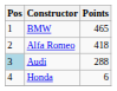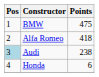 <table class="wikitable"   style="font-size:   85%;">
 <tr>
 <th>Pos</th>
 <th>Constructor</th>
 <th>Points</th>
 </tr>
 <tr>
 <td>1</td>
 <td> <a href='#'>BMW</a></td>
-<td align="right">465</td>
+<td align="right">475</td>
 </tr>
 <tr>
 <td>2</td>
 <td> <a href='#'>Alfa Romeo</a></td>
 <td align="right">418</td>
 </tr>
 <tr>
 <td style="background: lightblue;">3</td>
 <td> <a href='#'>Audi</a></td>
-<td align="right">288</td>
+<td align="right">238</td>
 </tr>
 <tr>
 <td>4</td>
 <td> <a href='#'>Honda</a></td>
 <td align="right">6</td>
 </tr>
 <tr>
 </tr>
 </table>
